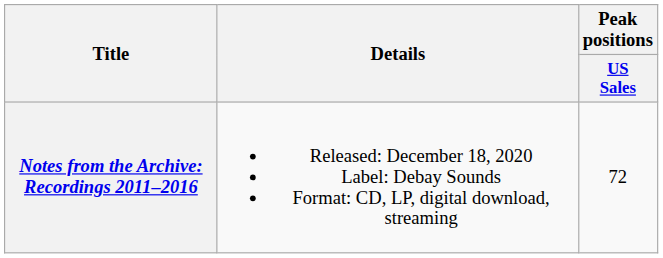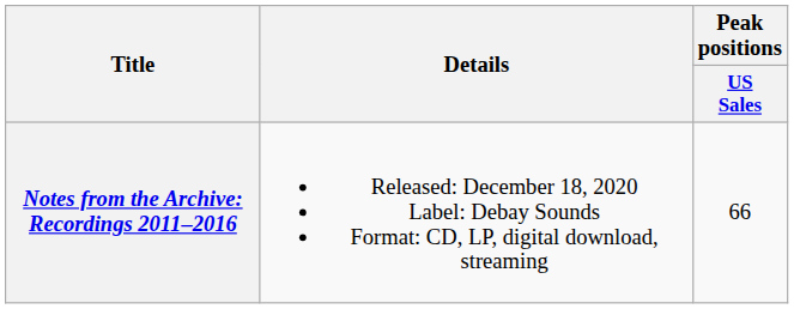 <table class="wikitable plainrowheaders" style="text-align:center;">
 <tr>
 <th scope="col" rowspan="2" style="width:11em;">Title</th>
 <th scope="col" rowspan="2" style="width:19em;">Details</th>
 <th scope="col" colspan="1">Peak positions</th>
 </tr>
 <tr>
 <th scope="col" style="width:2.5em;font-size:90%;"><a href='#'>US<br>Sales</a><br></th>
 </tr>
 <tr>
 <th scope="row"><em><a href='#'>Notes from the Archive: Recordings 2011–2016</a></em></th>
 <td><br><ul><li>Released: December 18, 2020</li><li>Label: Debay Sounds</li><li>Format: CD, LP, digital download, streaming</li></ul></td>
-<td>72</td>
+<td>66</td>
 </tr>
 </table>
